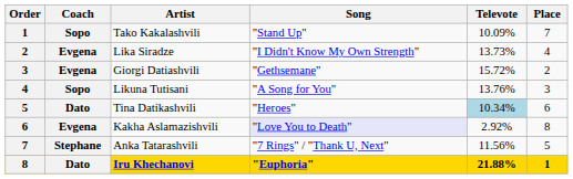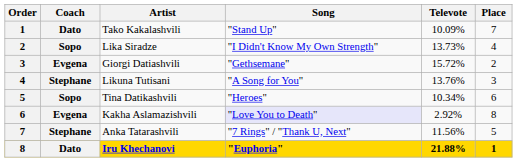 <table class="sortable wikitable plainrowheaders" style="margin: 1em auto 1em auto; text-align:left; width:60%">
 <tr>
 <th width="7%">Order</th>
 <th scope="col">Coach</th>
 <th scope="col">Artist</th>
 <th scope="col">Song</th>
 <th scope="col">Televote</th>
 <th scope="col">Place</th>
 </tr>
 <tr>
 <th scope="row" style="text-align:center">1</th>
-<th scope="row">Sopo</th>
+<th scope="row">Dato</th>
 <td>Tako Kakalashvili</td>
 <td>"<a href='#'>Stand Up</a>"</td>
 <td align="center">10.09%</td>
 <td align="center">7</td>
 </tr>
 <tr>
 <th scope="row" style="text-align:center">2</th>
-<th scope="row">Evgena</th>
+<th scope="row">Sopo</th>
 <td>Lika Siradze</td>
 <td>"<a href='#'>I Didn't Know My Own Strength</a>"</td>
 <td align="center">13.73%</td>
 <td align="center">4</td>
 </tr>
 <tr>
 <th scope="row" style="text-align:center">3</th>
 <th scope="row">Evgena</th>
 <td>Giorgi Datiashvili</td>
 <td>"<a href='#'>Gethsemane</a>"</td>
 <td align="center">15.72%</td>
 <td align="center">2</td>
 </tr>
 <tr>
 <th scope="row" style="text-align:center">4</th>
-<th scope="row">Sopo</th>
+<th scope="row">Stephane</th>
 <td>Likuna Tutisani</td>
 <td>"<a href='#'>A Song for You</a>"</td>
 <td align="center">13.76%</td>
 <td align="center">3</td>
 </tr>
 <tr>
 <th scope="row" style="text-align:center">5</th>
-<th scope="row">Dato</th>
+<th scope="row">Sopo</th>
 <td>Tina Datikashvili</td>
 <td>"<a href='#'>Heroes</a>"</td>
-<td align="center" style="background: lightblue;">10.34%</td>
+<td align="center">10.34%</td>
 <td align="center">6</td>
 </tr>
 <tr>
 <th scope="row" style="text-align:center">6</th>
 <th scope="row">Evgena</th>
 <td>Kakha Aslamazishvili</td>
 <td style="background: lavender;">"<a href='#'>Love You to Death</a>"</td>
 <td align="center">2.92%</td>
 <td align="center">8</td>
 </tr>
 <tr>
 <th scope="row" style="text-align:center">7</th>
 <th scope="row">Stephane</th>
 <td>Anka Tatarashvili</td>
 <td>"<a href='#'>7 Rings</a>" / "<a href='#'>Thank U, Next</a>"</td>
 <td align="center">11.56%</td>
 <td align="center">5</td>
 </tr>
 <tr style="font-weight:bold; background:gold">
 <th scope="row" style="text-align:center">8</th>
 <th scope="row">Dato</th>
 <td><a href='#'>Iru Khechanovi</a></td>
 <td>"<a href='#'>Euphoria</a>"</td>
 <td align="center">21.88%</td>
 <td align="center">1</td>
 </tr>
 </table>
